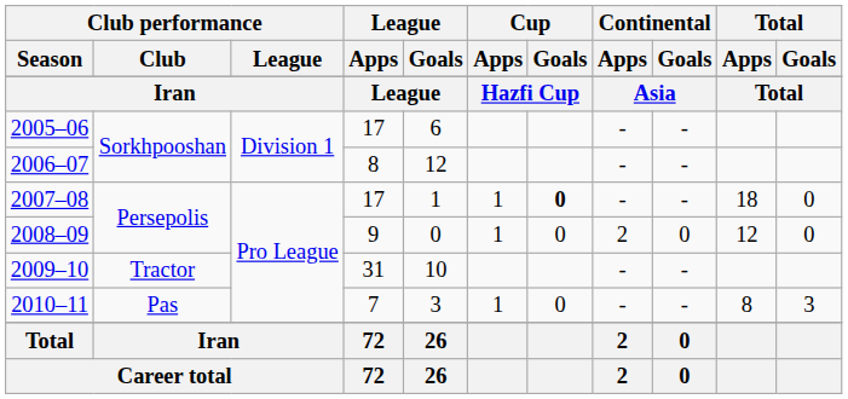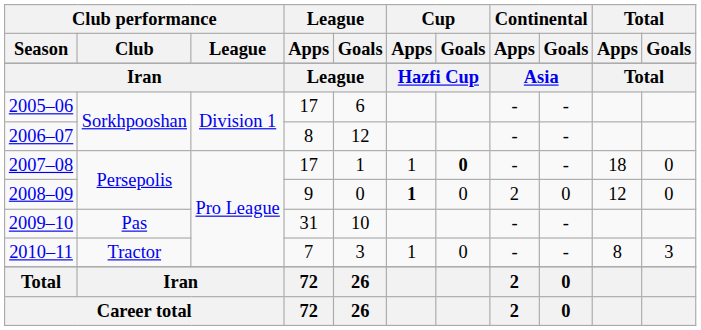 <table class="wikitable" style="text-align:center">
 <tr>
 <th colspan=3>Club performance</th>
 <th colspan=2>League</th>
 <th colspan=2>Cup</th>
 <th colspan=2>Continental</th>
 <th colspan=2>Total</th>
 </tr>
 <tr>
 <th>Season</th>
 <th>Club</th>
 <th>League</th>
 <th>Apps</th>
 <th>Goals</th>
 <th>Apps</th>
 <th>Goals</th>
 <th>Apps</th>
 <th>Goals</th>
 <th>Apps</th>
 <th>Goals</th>
 </tr>
 <tr>
 </tr>
 <tr>
 <th colspan=3>Iran</th>
 <th colspan=2>League</th>
 <th colspan=2><a href='#'>Hazfi Cup</a></th>
 <th colspan=2><a href='#'>Asia</a></th>
 <th colspan=2>Total</th>
 </tr>
 <tr>
 <td><a href='#'>2005–06</a></td>
 <td rowspan="2"><a href='#'>Sorkhpooshan</a></td>
 <td rowspan="2"><a href='#'>Division 1</a></td>
 <td>17</td>
 <td>6</td>
 <td></td>
 <td></td>
 <td>-</td>
 <td>-</td>
 <td></td>
 <td></td>
 </tr>
 <tr>
 <td><a href='#'>2006–07</a></td>
 <td>8</td>
 <td>12</td>
 <td></td>
 <td></td>
 <td>-</td>
 <td>-</td>
 <td></td>
 <td></td>
 </tr>
 <tr>
 <td><a href='#'>2007–08</a></td>
 <td rowspan="2"><a href='#'>Persepolis</a></td>
 <td rowspan="4"><a href='#'>Pro League</a></td>
 <td>17</td>
 <td>1</td>
 <td>1</td>
 <td><strong>0</strong></td>
 <td>-</td>
 <td>-</td>
 <td>18</td>
 <td>0</td>
 </tr>
 <tr>
 <td><a href='#'>2008–09</a></td>
 <td>9</td>
 <td>0</td>
-<td>1</td>
+<td><strong>1</strong></td>
 <td>0</td>
 <td>2</td>
 <td>0</td>
 <td>12</td>
 <td>0</td>
 </tr>
 <tr>
 <td><a href='#'>2009–10</a></td>
-<td><a href='#'>Tractor</a></td>
+<td><a href='#'>Pas</a></td>
 <td>31</td>
 <td>10</td>
 <td></td>
 <td></td>
 <td>-</td>
 <td>-</td>
 <td></td>
 <td></td>
 </tr>
 <tr>
 <td><a href='#'>2010–11</a></td>
-<td><a href='#'>Pas</a></td>
+<td><a href='#'>Tractor</a></td>
 <td>7</td>
 <td>3</td>
 <td>1</td>
 <td>0</td>
 <td>-</td>
 <td>-</td>
 <td>8</td>
 <td>3</td>
 </tr>
 <tr>
 </tr>
 <tr>
 <th rowspan=1>Total</th>
 <th colspan=2>Iran</th>
 <th>72</th>
 <th>26</th>
 <th></th>
 <th></th>
 <th>2</th>
 <th>0</th>
 <th></th>
 <th></th>
 </tr>
 <tr>
 <th colspan=3>Career total</th>
 <th>72</th>
 <th>26</th>
 <th></th>
 <th></th>
 <th>2</th>
 <th>0</th>
 <th></th>
 <th></th>
 </tr>
 </table>
